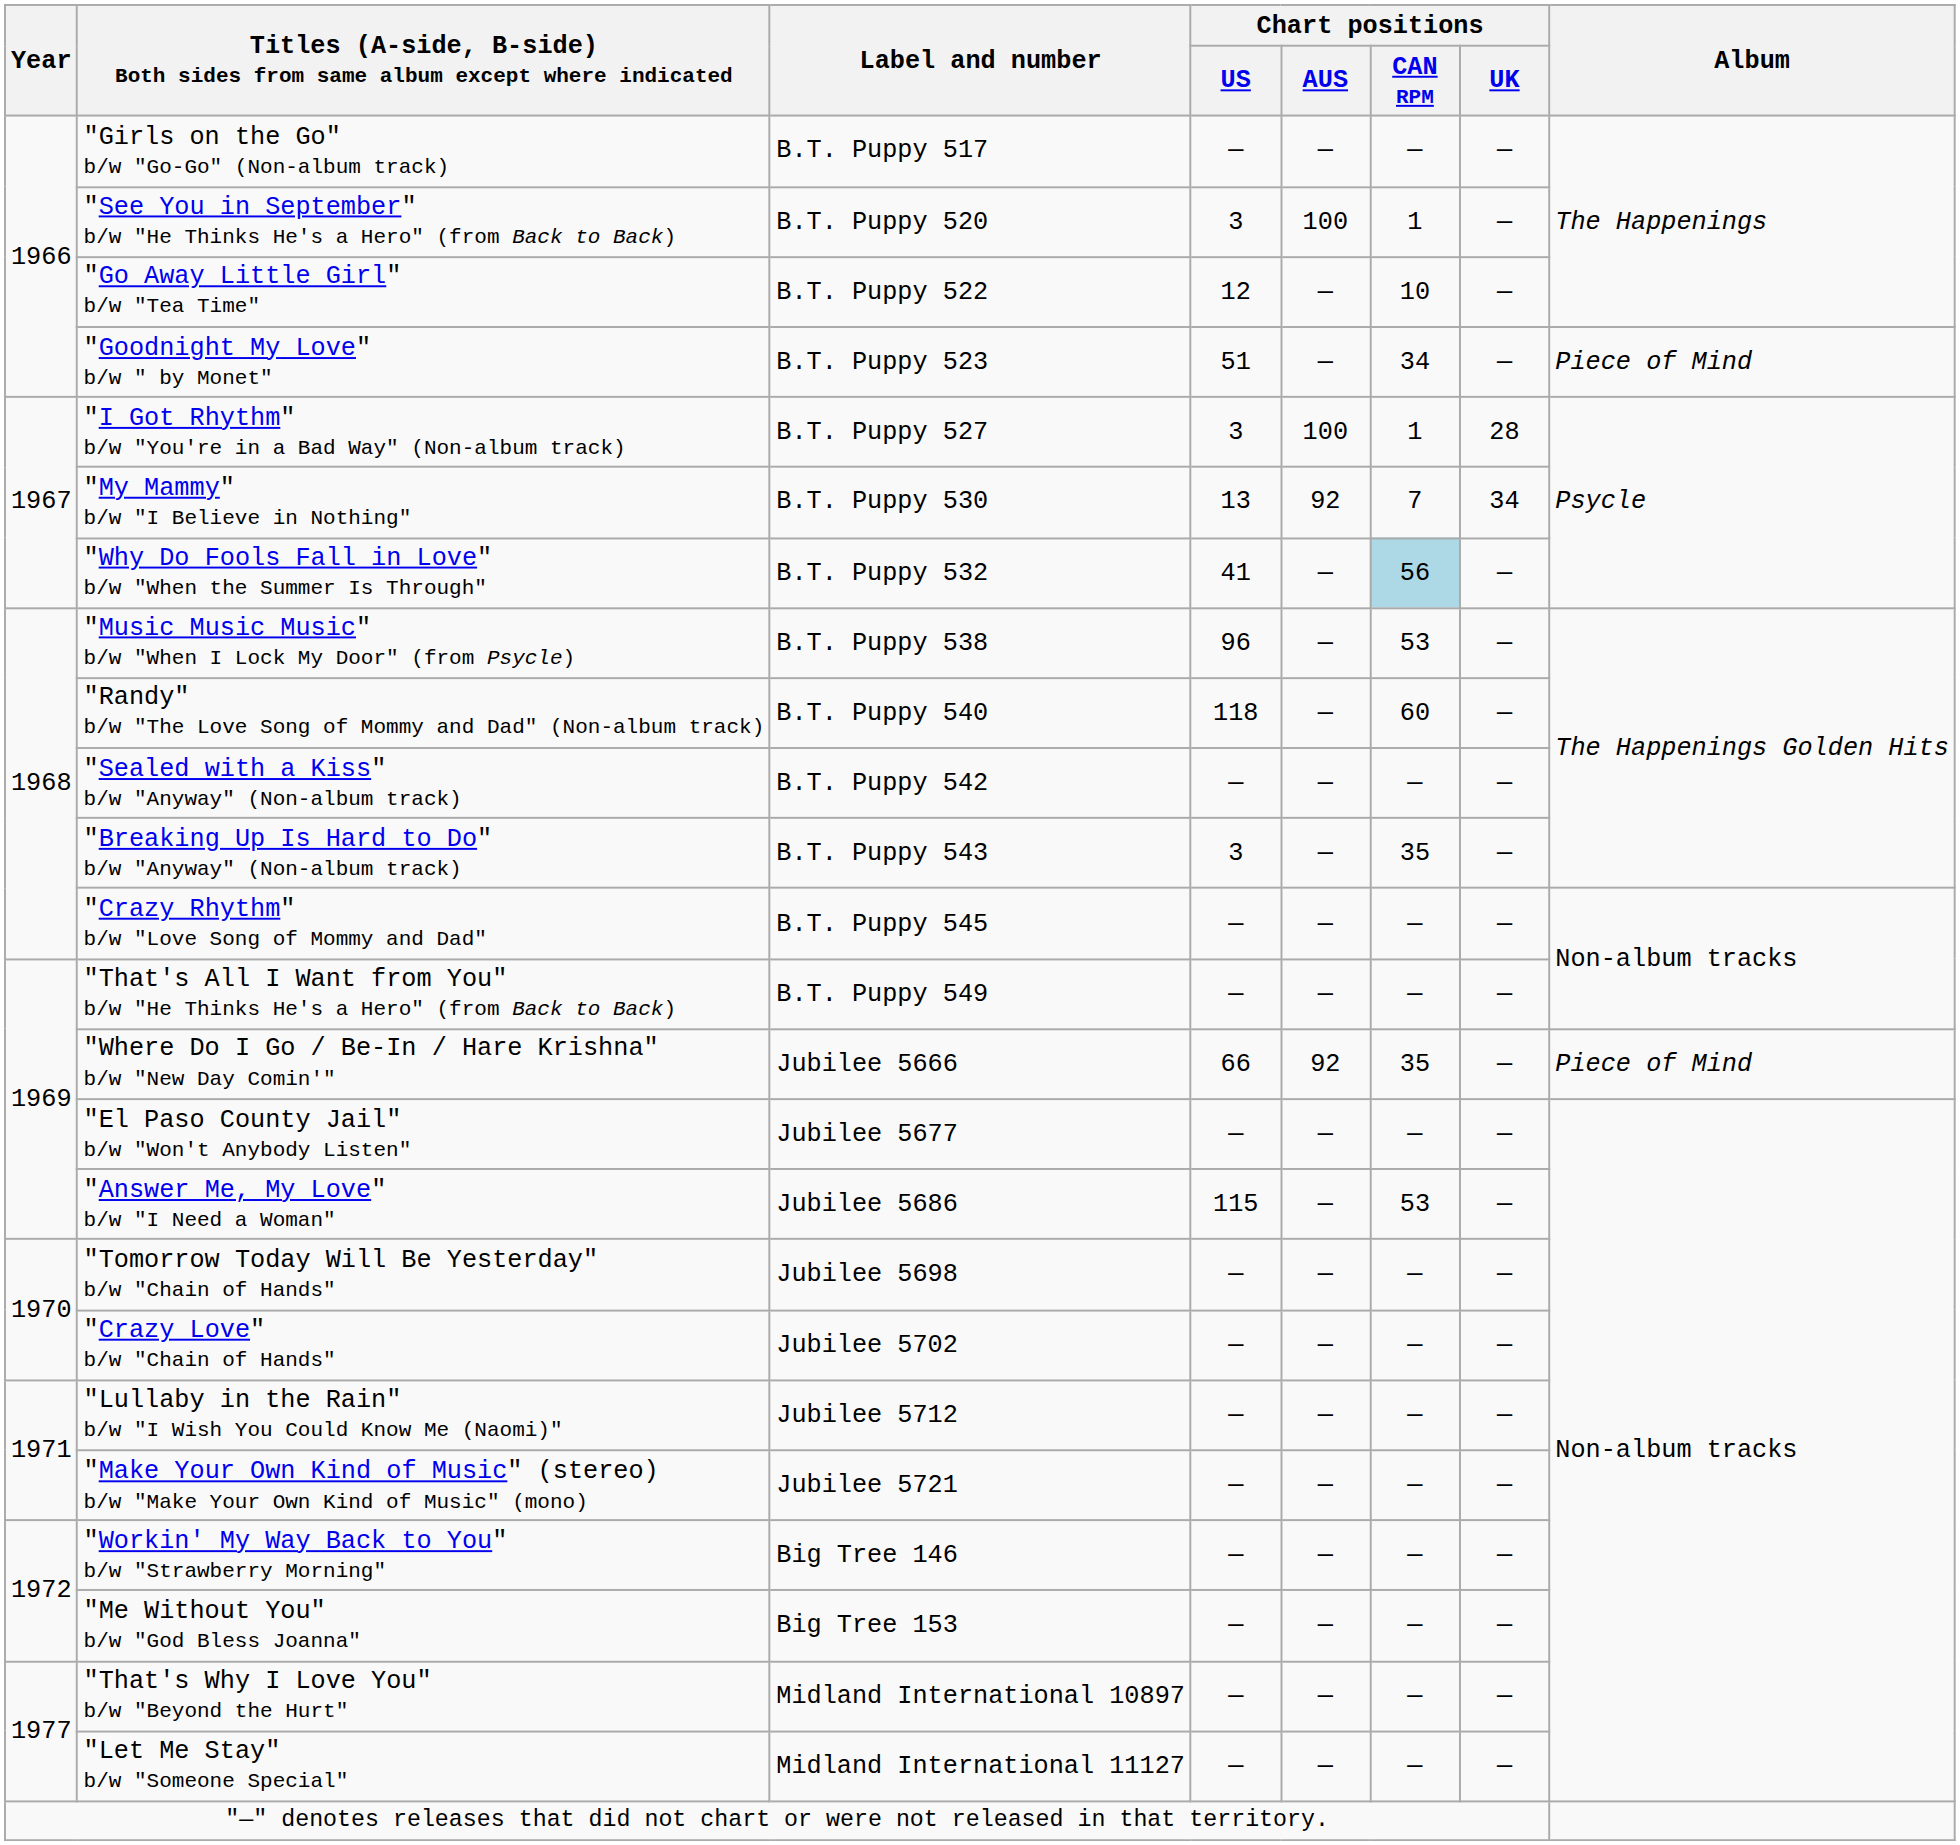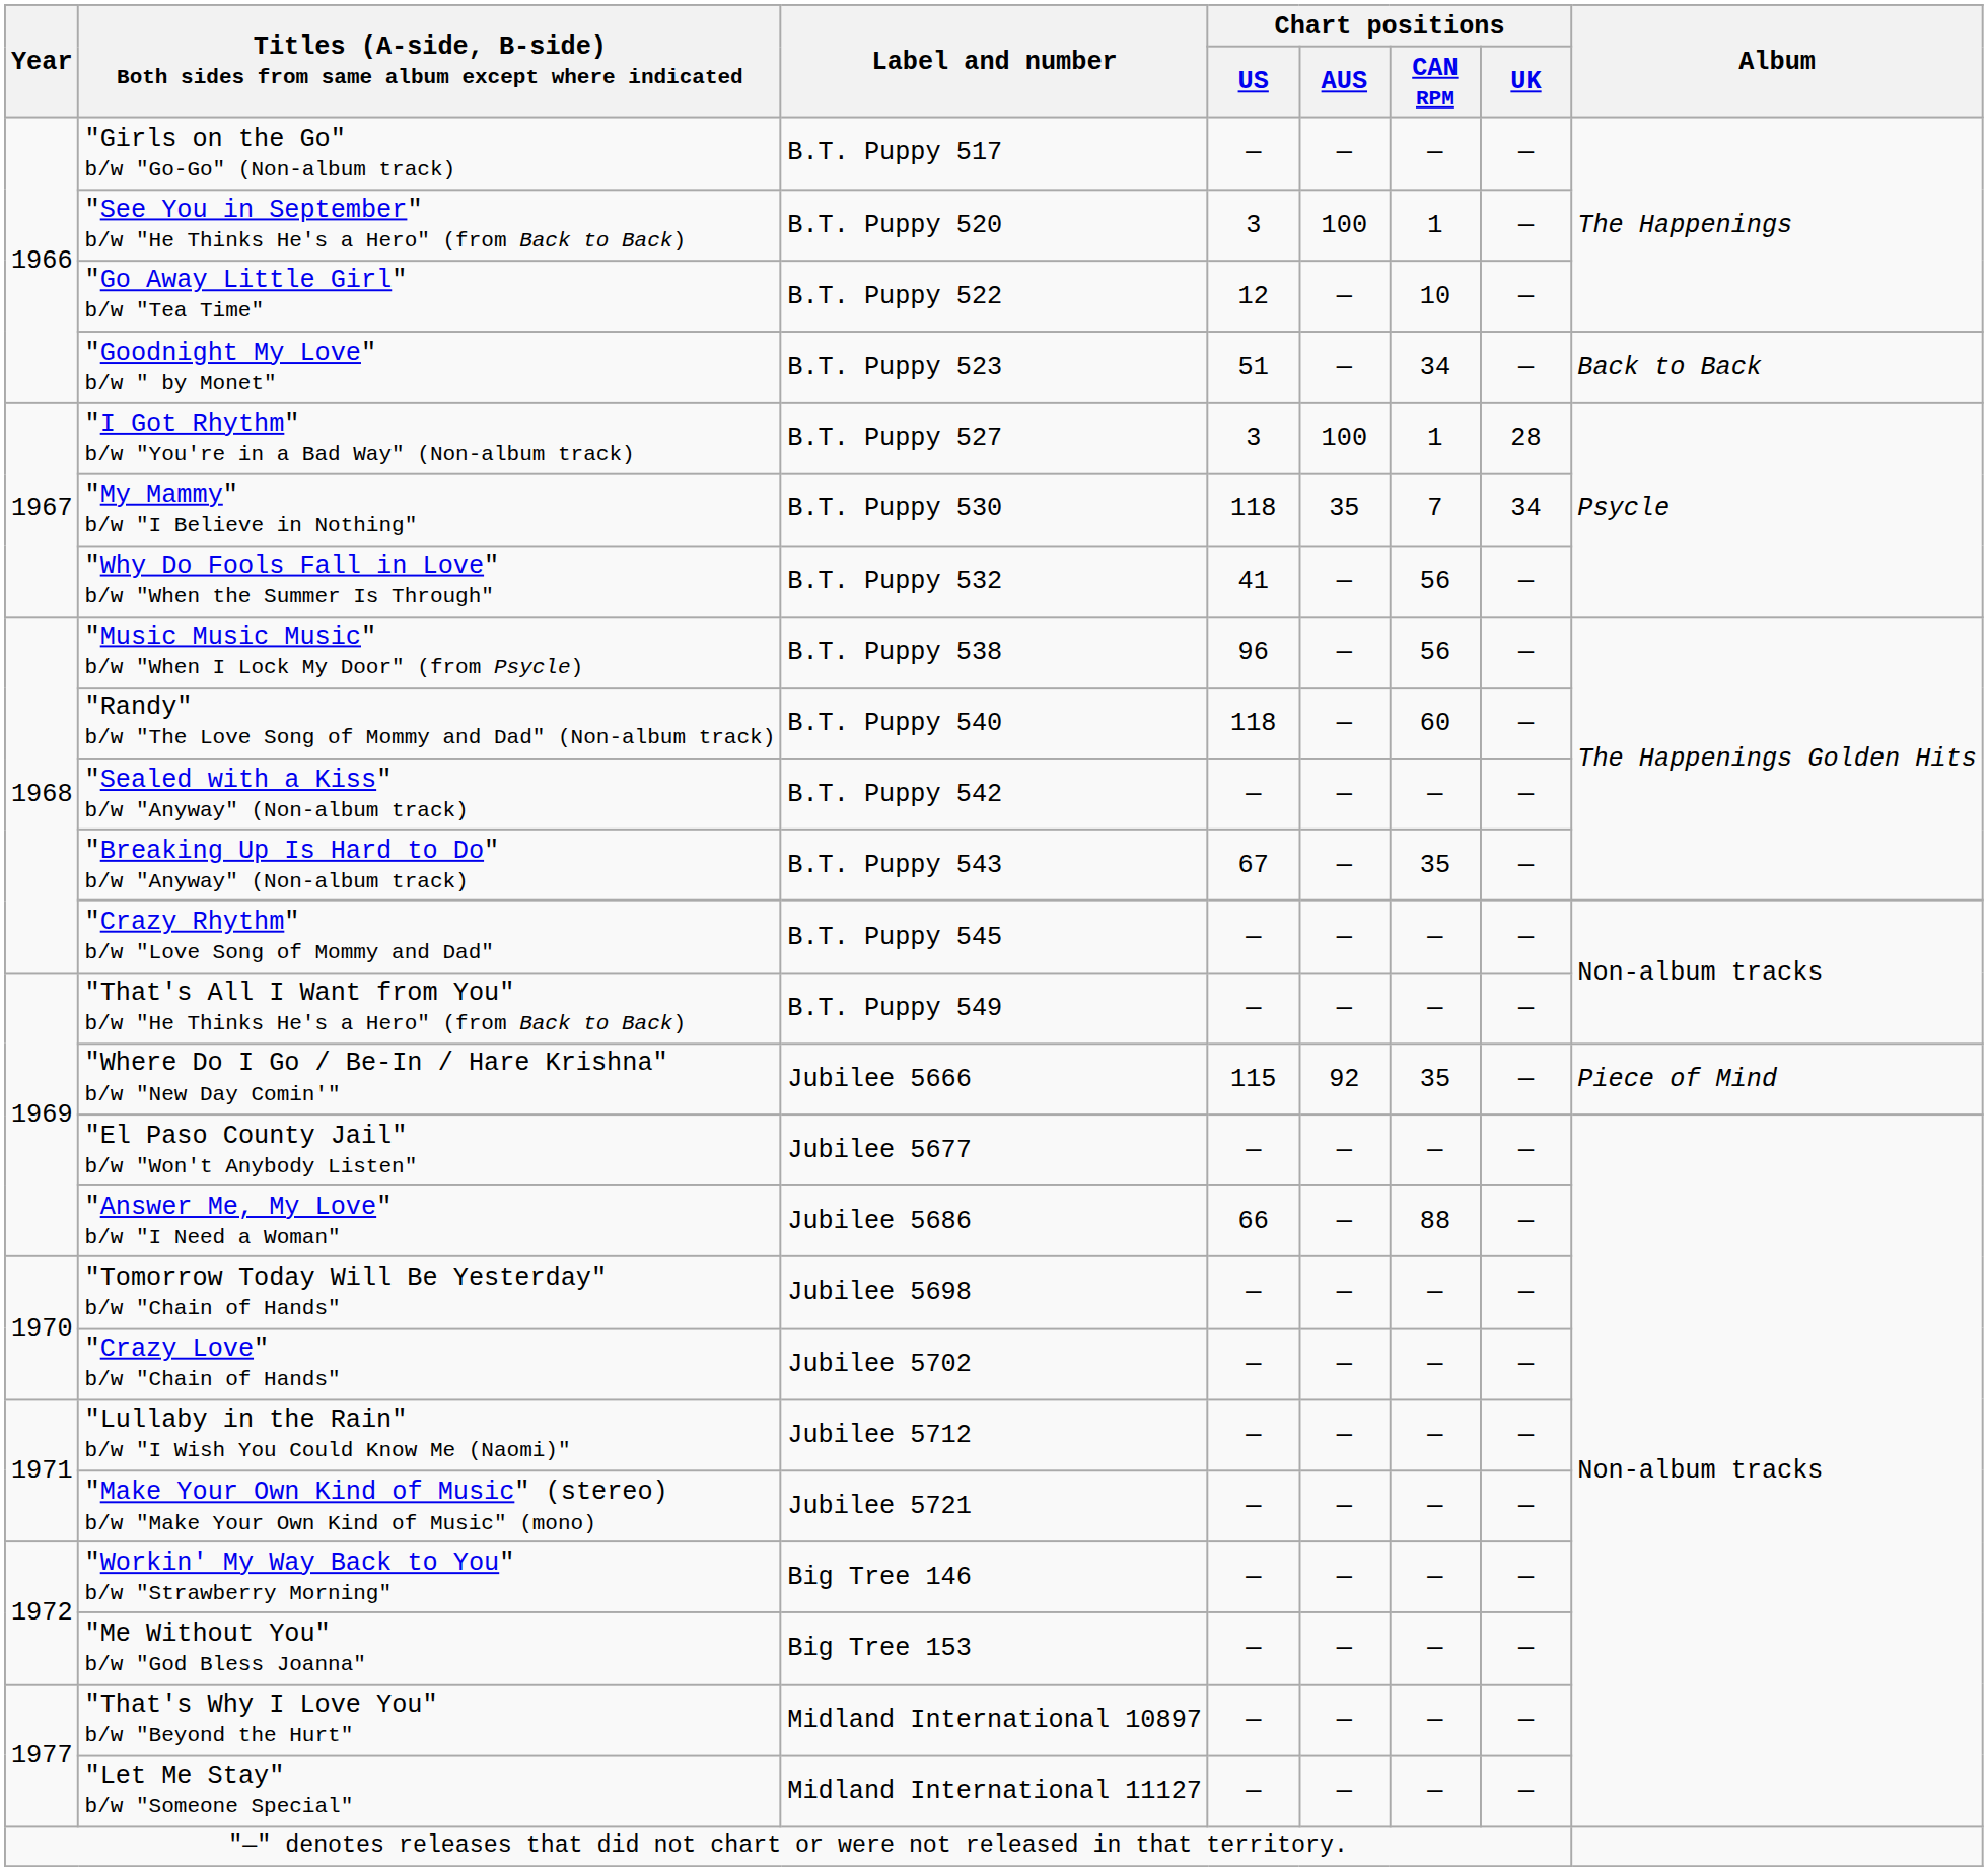 <table class="wikitable">
 <tr>
 <th rowspan="2">Year</th>
 <th rowspan="2">Titles (A-side, B-side)<br><small>Both sides from same album except where indicated</small></th>
 <th rowspan="2">Label and number</th>
 <th colspan="4">Chart positions</th>
 <th rowspan="2">Album</th>
 </tr>
 <tr>
 <th style="width:40px;"><a href='#'>US</a><br></th>
 <th style="width:40px;"><a href='#'>AUS</a><br></th>
 <th style="width:40px;"><a href='#'>CAN</a><br><small><a href='#'>RPM</a></small></th>
 <th style="width:40px;"><a href='#'>UK</a><br></th>
 </tr>
 <tr>
 <td align=center rowspan="4">1966</td>
 <td>"Girls on the Go"<br><small>b/w "Go-Go" (Non-album track) </small></td>
 <td>B.T. Puppy 517</td>
 <td align=center>—</td>
 <td align=center>—</td>
 <td align=center>—</td>
 <td align=center>—</td>
 <td align="left" rowspan="3"><em>The Happenings</em></td>
 </tr>
 <tr>
 <td>"<a href='#'>See You in September</a>"<br><small>b/w "He Thinks He's a Hero" (from <em>Back to Back</em>) </small></td>
 <td>B.T. Puppy 520</td>
 <td align=center>3</td>
 <td align=center>100</td>
 <td align=center>1</td>
 <td align=center>—</td>
 </tr>
 <tr>
 <td>"<a href='#'>Go Away Little Girl</a>"<br><small>b/w "Tea Time" </small></td>
 <td>B.T. Puppy 522</td>
 <td align=center>12</td>
 <td align=center>—</td>
 <td align=center>10</td>
 <td align=center>—</td>
 </tr>
 <tr>
 <td>"<a href='#'>Goodnight My Love</a>"<br><small>b/w " by Monet" </small></td>
 <td>B.T. Puppy 523</td>
 <td align=center>51</td>
 <td align=center>—</td>
 <td align=center>34</td>
 <td align=center>—</td>
-<td align="left"><em>Piece of Mind</em></td>
+<td align="left"><em>Back to Back</em></td>
 </tr>
 <tr>
 <td align=center rowspan="3">1967</td>
 <td>"<a href='#'>I Got Rhythm</a>"<br><small>b/w "You're in a Bad Way" (Non-album track) </small></td>
 <td>B.T. Puppy 527</td>
 <td align=center>3</td>
 <td align=center>100</td>
 <td align=center>1</td>
 <td align=center>28</td>
 <td align="left" rowspan="3"><em>Psycle</em></td>
 </tr>
 <tr>
 <td>"<a href='#'>My Mammy</a>"<br><small>b/w "I Believe in Nothing" </small></td>
 <td>B.T. Puppy 530</td>
-<td align=center>13</td>
-<td align=center>92</td>
+<td align=center>118</td>
+<td align=center>35</td>
 <td align=center>7</td>
 <td align=center>34</td>
 </tr>
 <tr>
 <td>"<a href='#'>Why Do Fools Fall in Love</a>"<br><small>b/w "When the Summer Is Through" </small></td>
 <td>B.T. Puppy 532</td>
 <td align=center>41</td>
 <td align=center>—</td>
-<td align=center style="background: lightblue;">56</td>
+<td align=center>56</td>
 <td align=center>—</td>
 </tr>
 <tr>
 <td align=center rowspan="5">1968</td>
 <td>"<a href='#'>Music Music Music</a>"<br><small>b/w "When I Lock My Door" (from <em>Psycle</em>) </small></td>
 <td>B.T. Puppy 538</td>
 <td align=center>96</td>
 <td align=center>—</td>
-<td align=center>53</td>
+<td align=center>56</td>
 <td align=center>—</td>
 <td align="left" rowspan="4"><em>The Happenings Golden Hits</em></td>
 </tr>
 <tr>
 <td>"Randy"<br><small>b/w "The Love Song of Mommy and Dad" (Non-album track) </small></td>
 <td>B.T. Puppy 540</td>
 <td align=center>118</td>
 <td align=center>—</td>
 <td align=center>60</td>
 <td align=center>—</td>
 </tr>
 <tr>
 <td>"<a href='#'>Sealed with a Kiss</a>"<br><small>b/w "Anyway" (Non-album track) </small></td>
 <td>B.T. Puppy 542</td>
 <td align=center>—</td>
 <td align=center>—</td>
 <td align=center>—</td>
 <td align=center>—</td>
 </tr>
 <tr>
 <td>"<a href='#'>Breaking Up Is Hard to Do</a>"<br><small>b/w "Anyway" (Non-album track) </small></td>
 <td>B.T. Puppy 543</td>
-<td align=center>3</td>
+<td align=center>67</td>
 <td align=center>—</td>
 <td align=center>35</td>
 <td align=center>—</td>
 </tr>
 <tr>
 <td>"<a href='#'>Crazy Rhythm</a>"<br><small>b/w "Love Song of Mommy and Dad" </small></td>
 <td>B.T. Puppy 545</td>
 <td align=center>—</td>
 <td align=center>—</td>
 <td align=center>—</td>
 <td align=center>—</td>
 <td align="left" rowspan="2">Non-album tracks</td>
 </tr>
 <tr>
 <td align=center rowspan="4">1969</td>
 <td>"That's All I Want from You"<br><small>b/w "He Thinks He's a Hero" (from <em>Back to Back</em>) </small></td>
 <td>B.T. Puppy 549</td>
 <td align=center>—</td>
 <td align=center>—</td>
 <td align=center>—</td>
 <td align=center>—</td>
 </tr>
 <tr>
 <td>"Where Do I Go / Be-In / Hare Krishna"<br><small>b/w "New Day Comin'" </small></td>
 <td>Jubilee 5666</td>
-<td align=center>66</td>
+<td align=center>115</td>
 <td align=center>92</td>
 <td align=center>35</td>
 <td align=center>—</td>
 <td align="left"><em>Piece of Mind</em></td>
 </tr>
 <tr>
 <td>"El Paso County Jail"<br><small>b/w "Won't Anybody Listen" </small></td>
 <td>Jubilee 5677</td>
 <td align=center>—</td>
 <td align=center>—</td>
 <td align=center>—</td>
 <td align=center>—</td>
 <td align="left" rowspan="10">Non-album tracks</td>
 </tr>
 <tr>
 <td>"<a href='#'>Answer Me, My Love</a>"<br><small>b/w "I Need a Woman" </small></td>
 <td>Jubilee 5686</td>
-<td align=center>115</td>
+<td align=center>66</td>
 <td align=center>—</td>
-<td align=center>53</td>
+<td align=center>88</td>
 <td align=center>—</td>
 </tr>
 <tr>
 <td align=center rowspan="2">1970</td>
 <td>"Tomorrow Today Will Be Yesterday"<br><small>b/w "Chain of Hands" </small></td>
 <td>Jubilee 5698</td>
 <td align=center>—</td>
 <td align=center>—</td>
 <td align=center>—</td>
 <td align=center>—</td>
 </tr>
 <tr>
 <td>"<a href='#'>Crazy Love</a>"<br><small>b/w "Chain of Hands" </small></td>
 <td>Jubilee 5702</td>
 <td align=center>—</td>
 <td align=center>—</td>
 <td align=center>—</td>
 <td align=center>—</td>
 </tr>
 <tr>
 <td align=center rowspan="2">1971</td>
 <td>"Lullaby in the Rain"<br><small>b/w "I Wish You Could Know Me (Naomi)" </small></td>
 <td>Jubilee 5712</td>
 <td align=center>—</td>
 <td align=center>—</td>
 <td align=center>—</td>
 <td align=center>—</td>
 </tr>
 <tr>
 <td>"<a href='#'>Make Your Own Kind of Music</a>" (stereo)<br><small>b/w "Make Your Own Kind of Music" (mono)</small></td>
 <td>Jubilee 5721</td>
 <td align=center>—</td>
 <td align=center>—</td>
 <td align=center>—</td>
 <td align=center>—</td>
 </tr>
 <tr>
 <td align=center rowspan="2">1972</td>
 <td>"<a href='#'>Workin' My Way Back to You</a>"<br><small>b/w "Strawberry Morning" </small></td>
 <td>Big Tree 146</td>
 <td align=center>—</td>
 <td align=center>—</td>
 <td align=center>—</td>
 <td align=center>—</td>
 </tr>
 <tr>
 <td>"Me Without You"<br><small>b/w "God Bless Joanna" </small></td>
 <td>Big Tree 153</td>
 <td align=center>—</td>
 <td align=center>—</td>
 <td align=center>—</td>
 <td align=center>—</td>
 </tr>
 <tr>
 <td align=center rowspan="2">1977</td>
 <td>"That's Why I Love You"<br><small>b/w "Beyond the Hurt" </small></td>
 <td>Midland International 10897</td>
 <td align=center>—</td>
 <td align=center>—</td>
 <td align=center>—</td>
 <td align=center>—</td>
 </tr>
 <tr>
 <td>"Let Me Stay"<br><small>b/w "Someone Special" </small></td>
 <td>Midland International 11127</td>
 <td align=center>—</td>
 <td align=center>—</td>
 <td align=center>—</td>
 <td align=center>—</td>
 </tr>
 <tr>
 <td colspan="7" style="text-align:center; font-size:9pt;">"—" denotes releases that did not chart or were not released in that territory.</td>
 </tr>
 </table>
